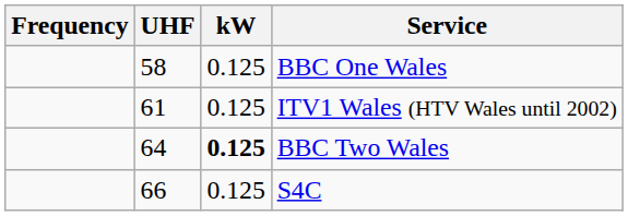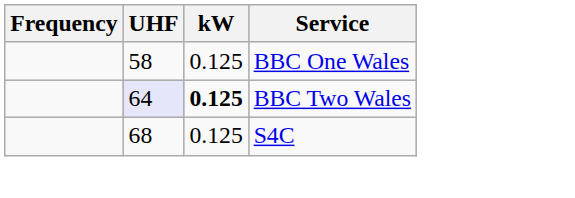 <table class="wikitable sortable">
 <tr>
 <th>Frequency</th>
 <th>UHF</th>
 <th>kW</th>
 <th>Service</th>
 </tr>
 <tr>
 <td></td>
 <td>58</td>
 <td>0.125</td>
 <td><a href='#'>BBC One Wales</a></td>
 </tr>
 <tr>
 <td></td>
-<td>61</td>
-<td>0.125</td>
-<td><a href='#'>ITV1 Wales</a> <small>(HTV Wales until 2002)</small></td>
-</tr>
-<tr>
-<td></td>
-<td>64</td>
+<td style="background: lavender;">64</td>
 <td><strong>0.125</strong></td>
 <td><a href='#'>BBC Two Wales</a></td>
 </tr>
 <tr>
 <td></td>
-<td>66</td>
+<td>68</td>
 <td>0.125</td>
 <td><a href='#'>S4C</a></td>
 </tr>
 </table>
